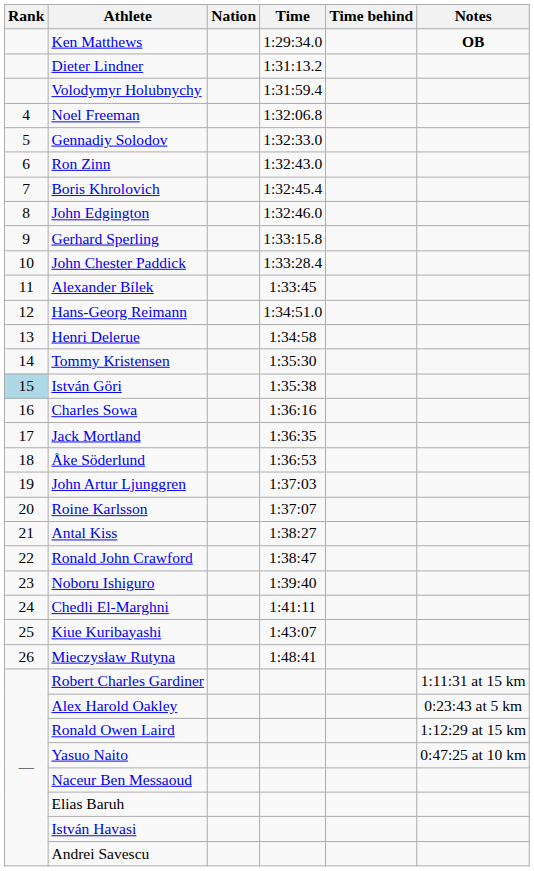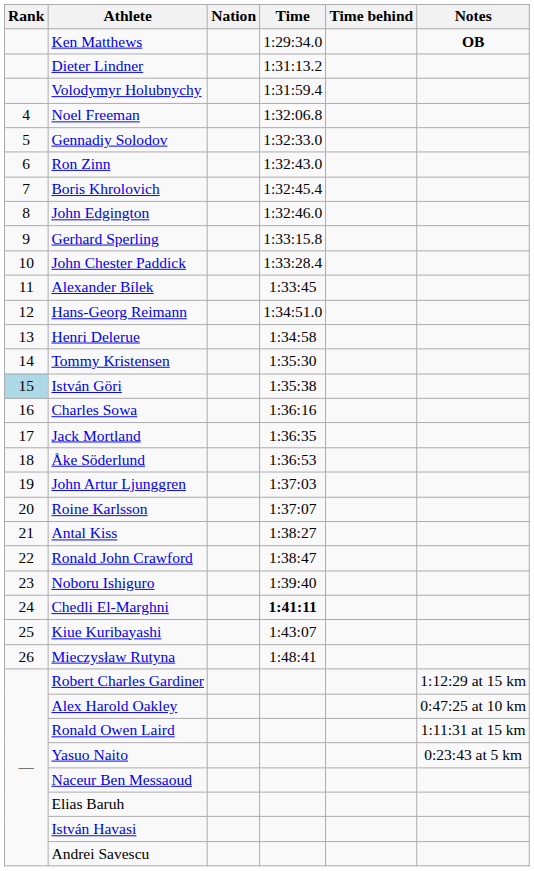 <table class="wikitable sortable" style="text-align:center">
 <tr>
 <th>Rank</th>
 <th>Athlete</th>
 <th>Nation</th>
 <th>Time</th>
 <th>Time behind</th>
 <th>Notes</th>
 </tr>
 <tr>
 <td></td>
 <td align=left><a href='#'>Ken Matthews</a></td>
 <td align=left></td>
 <td>1:29:34.0</td>
 <td></td>
 <td><strong>OB</strong></td>
 </tr>
 <tr>
 <td></td>
 <td align=left><a href='#'>Dieter Lindner</a></td>
 <td align=left></td>
 <td>1:31:13.2</td>
 <td></td>
 </tr>
 <tr>
 <td></td>
 <td align=left><a href='#'>Volodymyr Holubnychy</a></td>
 <td align=left></td>
 <td>1:31:59.4</td>
 <td></td>
 <td></td>
 </tr>
 <tr align=center>
 <td>4</td>
 <td align=left><a href='#'>Noel Freeman</a></td>
 <td align=left></td>
 <td>1:32:06.8</td>
 <td></td>
 <td></td>
 </tr>
 <tr align=center>
 <td>5</td>
 <td align=left><a href='#'>Gennadiy Solodov</a></td>
 <td align=left></td>
 <td>1:32:33.0</td>
 <td></td>
 <td></td>
 </tr>
 <tr align=center>
 <td>6</td>
 <td align=left><a href='#'>Ron Zinn</a></td>
 <td align=left></td>
 <td>1:32:43.0</td>
 <td></td>
 </tr>
 <tr align=center>
 <td>7</td>
 <td align=left><a href='#'>Boris Khrolovich</a></td>
 <td align=left></td>
 <td>1:32:45.4</td>
 <td></td>
 <td></td>
 </tr>
 <tr align=center>
 <td>8</td>
 <td align=left><a href='#'>John Edgington</a></td>
 <td align=left></td>
 <td>1:32:46.0</td>
 <td></td>
 <td></td>
 </tr>
 <tr align=center>
 <td>9</td>
 <td align=left><a href='#'>Gerhard Sperling</a></td>
 <td align=left></td>
 <td>1:33:15.8</td>
 <td></td>
 <td></td>
 </tr>
 <tr align=center>
 <td>10</td>
 <td align=left><a href='#'>John Chester Paddick</a></td>
 <td align=left></td>
 <td>1:33:28.4</td>
 <td></td>
 <td></td>
 </tr>
 <tr align=center>
 <td>11</td>
 <td align=left><a href='#'>Alexander Bílek</a></td>
 <td align=left></td>
 <td>1:33:45</td>
 <td></td>
 <td></td>
 </tr>
 <tr align=center>
 <td>12</td>
 <td align=left><a href='#'>Hans-Georg Reimann</a></td>
 <td align=left></td>
 <td>1:34:51.0</td>
 <td></td>
 <td></td>
 </tr>
 <tr align=center>
 <td>13</td>
 <td align=left><a href='#'>Henri Delerue</a></td>
 <td align=left></td>
 <td>1:34:58</td>
 <td></td>
 <td></td>
 </tr>
 <tr align=center>
 <td>14</td>
 <td align=left><a href='#'>Tommy Kristensen</a></td>
 <td align=left></td>
 <td>1:35:30</td>
 <td></td>
 <td></td>
 </tr>
 <tr align=center>
 <td style="background: lightblue;">15</td>
 <td align=left><a href='#'>István Göri</a></td>
 <td align=left></td>
 <td>1:35:38</td>
 <td></td>
 <td></td>
 </tr>
 <tr align=center>
 <td>16</td>
 <td align=left><a href='#'>Charles Sowa</a></td>
 <td align=left></td>
 <td>1:36:16</td>
 <td></td>
 <td></td>
 </tr>
 <tr align=center>
 <td>17</td>
 <td align=left><a href='#'>Jack Mortland</a></td>
 <td align=left></td>
 <td>1:36:35</td>
 <td></td>
 <td></td>
 </tr>
 <tr align=center>
 <td>18</td>
 <td align=left><a href='#'>Åke Söderlund</a></td>
 <td align=left></td>
 <td>1:36:53</td>
 <td></td>
 <td></td>
 </tr>
 <tr align=center>
 <td>19</td>
 <td align=left><a href='#'>John Artur Ljunggren</a></td>
 <td align=left></td>
 <td>1:37:03</td>
 <td></td>
 <td></td>
 </tr>
 <tr align=center>
 <td>20</td>
 <td align=left><a href='#'>Roine Karlsson</a></td>
 <td align=left></td>
 <td>1:37:07</td>
 <td></td>
 <td></td>
 </tr>
 <tr align=center>
 <td>21</td>
 <td align=left><a href='#'>Antal Kiss</a></td>
 <td align=left></td>
 <td>1:38:27</td>
 <td></td>
 <td></td>
 </tr>
 <tr align=center>
 <td>22</td>
 <td align=left><a href='#'>Ronald John Crawford</a></td>
 <td align=left></td>
 <td>1:38:47</td>
 <td></td>
 <td></td>
 </tr>
 <tr align=center>
 <td>23</td>
 <td align=left><a href='#'>Noboru Ishiguro</a></td>
 <td align=left></td>
 <td>1:39:40</td>
 <td></td>
 <td></td>
 </tr>
 <tr align=center>
 <td>24</td>
 <td align=left><a href='#'>Chedli El-Marghni</a></td>
 <td align=left></td>
-<td>1:41:11</td>
+<td><strong>1:41:11</strong></td>
 <td></td>
 <td></td>
 </tr>
 <tr align=center>
 <td>25</td>
 <td align=left><a href='#'>Kiue Kuribayashi</a></td>
 <td align=left></td>
 <td>1:43:07</td>
 <td></td>
 <td></td>
 </tr>
 <tr align=center>
 <td>26</td>
 <td align=left><a href='#'>Mieczysław Rutyna</a></td>
 <td align=left></td>
 <td>1:48:41</td>
 <td></td>
 <td></td>
 </tr>
 <tr align=center>
 <td rowspan="8">—</td>
 <td align=left><a href='#'>Robert Charles Gardiner</a></td>
 <td align=left></td>
 <td></td>
 <td></td>
-<td>1:11:31 at 15 km</td>
+<td>1:12:29 at 15 km</td>
 </tr>
 <tr align=center>
 <td align=left><a href='#'>Alex Harold Oakley</a></td>
 <td align=left></td>
 <td></td>
 <td></td>
-<td>0:23:43 at 5 km</td>
+<td>0:47:25 at 10 km</td>
 </tr>
 <tr align=center>
 <td align=left><a href='#'>Ronald Owen Laird</a></td>
 <td align=left></td>
 <td></td>
 <td></td>
-<td>1:12:29 at 15 km</td>
+<td>1:11:31 at 15 km</td>
 </tr>
 <tr align=center>
 <td align=left><a href='#'>Yasuo Naito</a></td>
 <td align=left></td>
 <td></td>
 <td></td>
-<td>0:47:25 at 10 km</td>
+<td>0:23:43 at 5 km</td>
 </tr>
 <tr align=center>
 <td align=left><a href='#'>Naceur Ben Messaoud</a></td>
 <td align=left></td>
 <td></td>
 <td></td>
 <td></td>
 </tr>
 <tr align=center>
 <td align=left>Elias Baruh</td>
 <td align=left></td>
 <td></td>
 <td></td>
 <td></td>
 </tr>
 <tr align=center>
 <td align=left><a href='#'>István Havasi</a></td>
 <td align=left></td>
 <td></td>
 <td></td>
 <td></td>
 </tr>
 <tr align=center>
 <td align=left>Andrei Savescu</td>
 <td align=left></td>
 <td></td>
 <td></td>
 <td></td>
 </tr>
 </table>
